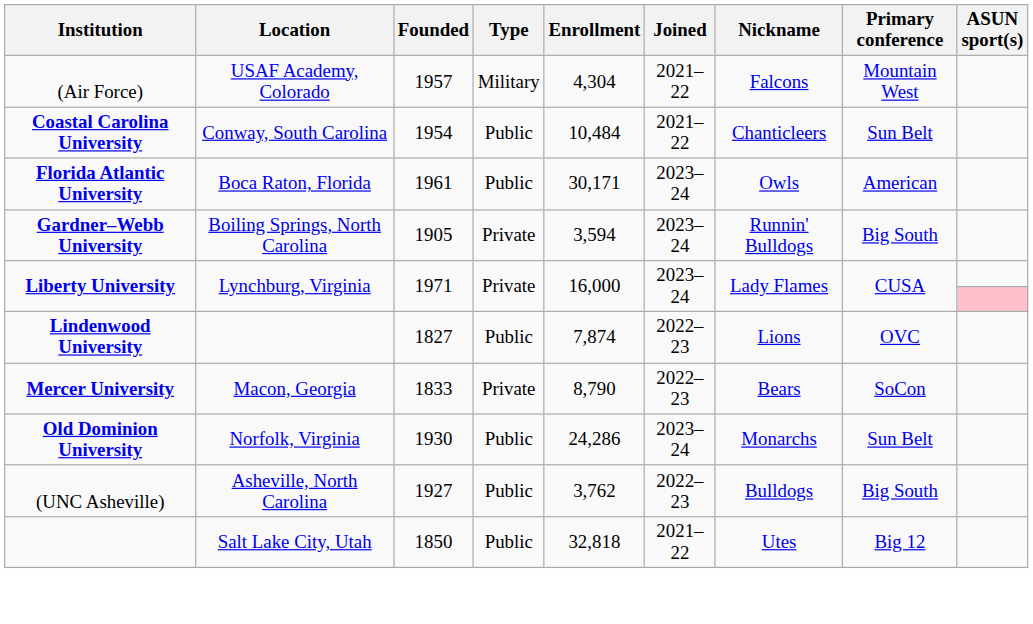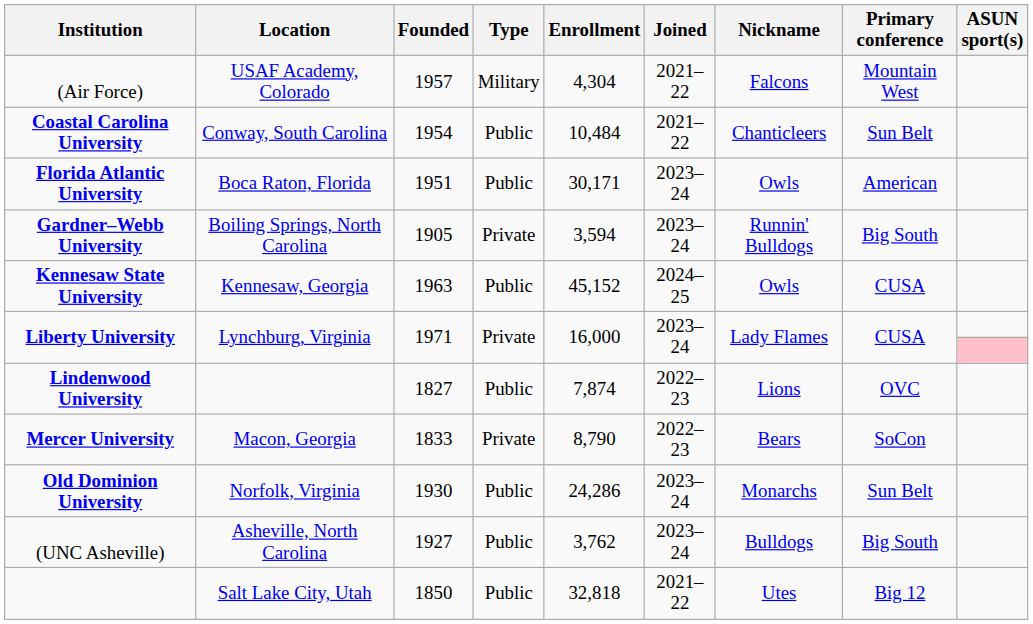 <table class="wikitable sortable" style="text-align: center">
 <tr>
 <th>Institution</th>
 <th>Location</th>
 <th>Founded</th>
 <th>Type</th>
 <th>Enrollment</th>
 <th>Joined</th>
 <th>Nickname</th>
 <th>Primary<br>conference</th>
 <th>ASUN<br>sport(s)</th>
 </tr>
 <tr>
 <td><br>(Air Force)</td>
 <td><a href='#'>USAF Academy, Colorado</a></td>
 <td>1957</td>
 <td>Military</td>
 <td>4,304</td>
 <td>2021–22</td>
 <td><a href='#'>Falcons</a></td>
 <td><a href='#'>Mountain West</a></td>
 <td></td>
 </tr>
 <tr>
 <td><strong><a href='#'>Coastal Carolina University</a></strong></td>
 <td><a href='#'>Conway, South Carolina</a></td>
 <td>1954</td>
 <td>Public</td>
 <td>10,484</td>
 <td>2021–22</td>
 <td><a href='#'>Chanticleers</a></td>
 <td><a href='#'>Sun Belt</a></td>
 <td></td>
 </tr>
 <tr>
 <td><strong><a href='#'>Florida Atlantic University</a></strong></td>
 <td><a href='#'>Boca Raton, Florida</a></td>
-<td>1961</td>
+<td>1951</td>
 <td>Public</td>
 <td>30,171</td>
 <td>2023–24</td>
 <td><a href='#'>Owls</a></td>
 <td><a href='#'>American</a></td>
 <td></td>
 </tr>
 <tr>
 <td><strong><a href='#'>Gardner–Webb University</a></strong></td>
 <td><a href='#'>Boiling Springs, North Carolina</a></td>
 <td>1905</td>
 <td>Private</td>
 <td>3,594</td>
 <td>2023–24</td>
 <td><a href='#'>Runnin' Bulldogs</a></td>
 <td><a href='#'>Big South</a></td>
+<td></td>
+</tr>
+<tr>
+<td><strong><a href='#'>Kennesaw State University</a></strong></td>
+<td><a href='#'>Kennesaw, Georgia</a></td>
+<td>1963</td>
+<td>Public</td>
+<td>45,152</td>
+<td>2024–25</td>
+<td><a href='#'>Owls</a></td>
+<td><a href='#'>CUSA</a></td>
 <td></td>
 </tr>
 <tr>
 <td rowspan=2><strong><a href='#'>Liberty University</a></strong></td>
 <td rowspan=2><a href='#'>Lynchburg, Virginia</a></td>
 <td rowspan=2>1971</td>
 <td rowspan=2>Private</td>
 <td rowspan=2>16,000</td>
 <td rowspan=2>2023–24</td>
 <td rowspan=2><a href='#'>Lady Flames</a></td>
 <td rowspan=2><a href='#'>CUSA</a></td>
 <td></td>
 </tr>
 <tr bgcolor=pink>
 <td></td>
 </tr>
 <tr>
 <td><strong><a href='#'>Lindenwood University</a></strong></td>
 <td></td>
 <td>1827</td>
 <td>Public</td>
 <td>7,874</td>
 <td>2022–23</td>
 <td><a href='#'>Lions</a></td>
 <td><a href='#'>OVC</a></td>
 <td></td>
 </tr>
 <tr>
 <td><strong><a href='#'>Mercer University</a></strong></td>
 <td><a href='#'>Macon, Georgia</a></td>
 <td>1833</td>
 <td>Private</td>
 <td>8,790</td>
 <td>2022–23</td>
 <td><a href='#'>Bears</a></td>
 <td><a href='#'>SoCon</a></td>
 <td></td>
 </tr>
 <tr>
 <td><strong><a href='#'>Old Dominion University</a></strong></td>
 <td><a href='#'>Norfolk, Virginia</a></td>
 <td>1930</td>
 <td>Public</td>
 <td>24,286</td>
 <td>2023–24</td>
 <td><a href='#'>Monarchs</a></td>
 <td><a href='#'>Sun Belt</a></td>
 <td></td>
 </tr>
 <tr>
 <td><strong></strong><br>(UNC Asheville)</td>
 <td><a href='#'>Asheville, North Carolina</a></td>
 <td>1927</td>
 <td>Public</td>
 <td>3,762</td>
-<td>2022–23</td>
+<td>2023–24</td>
 <td><a href='#'>Bulldogs</a></td>
 <td><a href='#'>Big South</a></td>
 <td></td>
 </tr>
 <tr>
 <td><strong></strong></td>
 <td><a href='#'>Salt Lake City, Utah</a></td>
 <td>1850</td>
 <td>Public</td>
 <td>32,818</td>
 <td>2021–22</td>
 <td><a href='#'>Utes</a></td>
 <td><a href='#'>Big 12</a></td>
 <td></td>
 </tr>
 </table>
